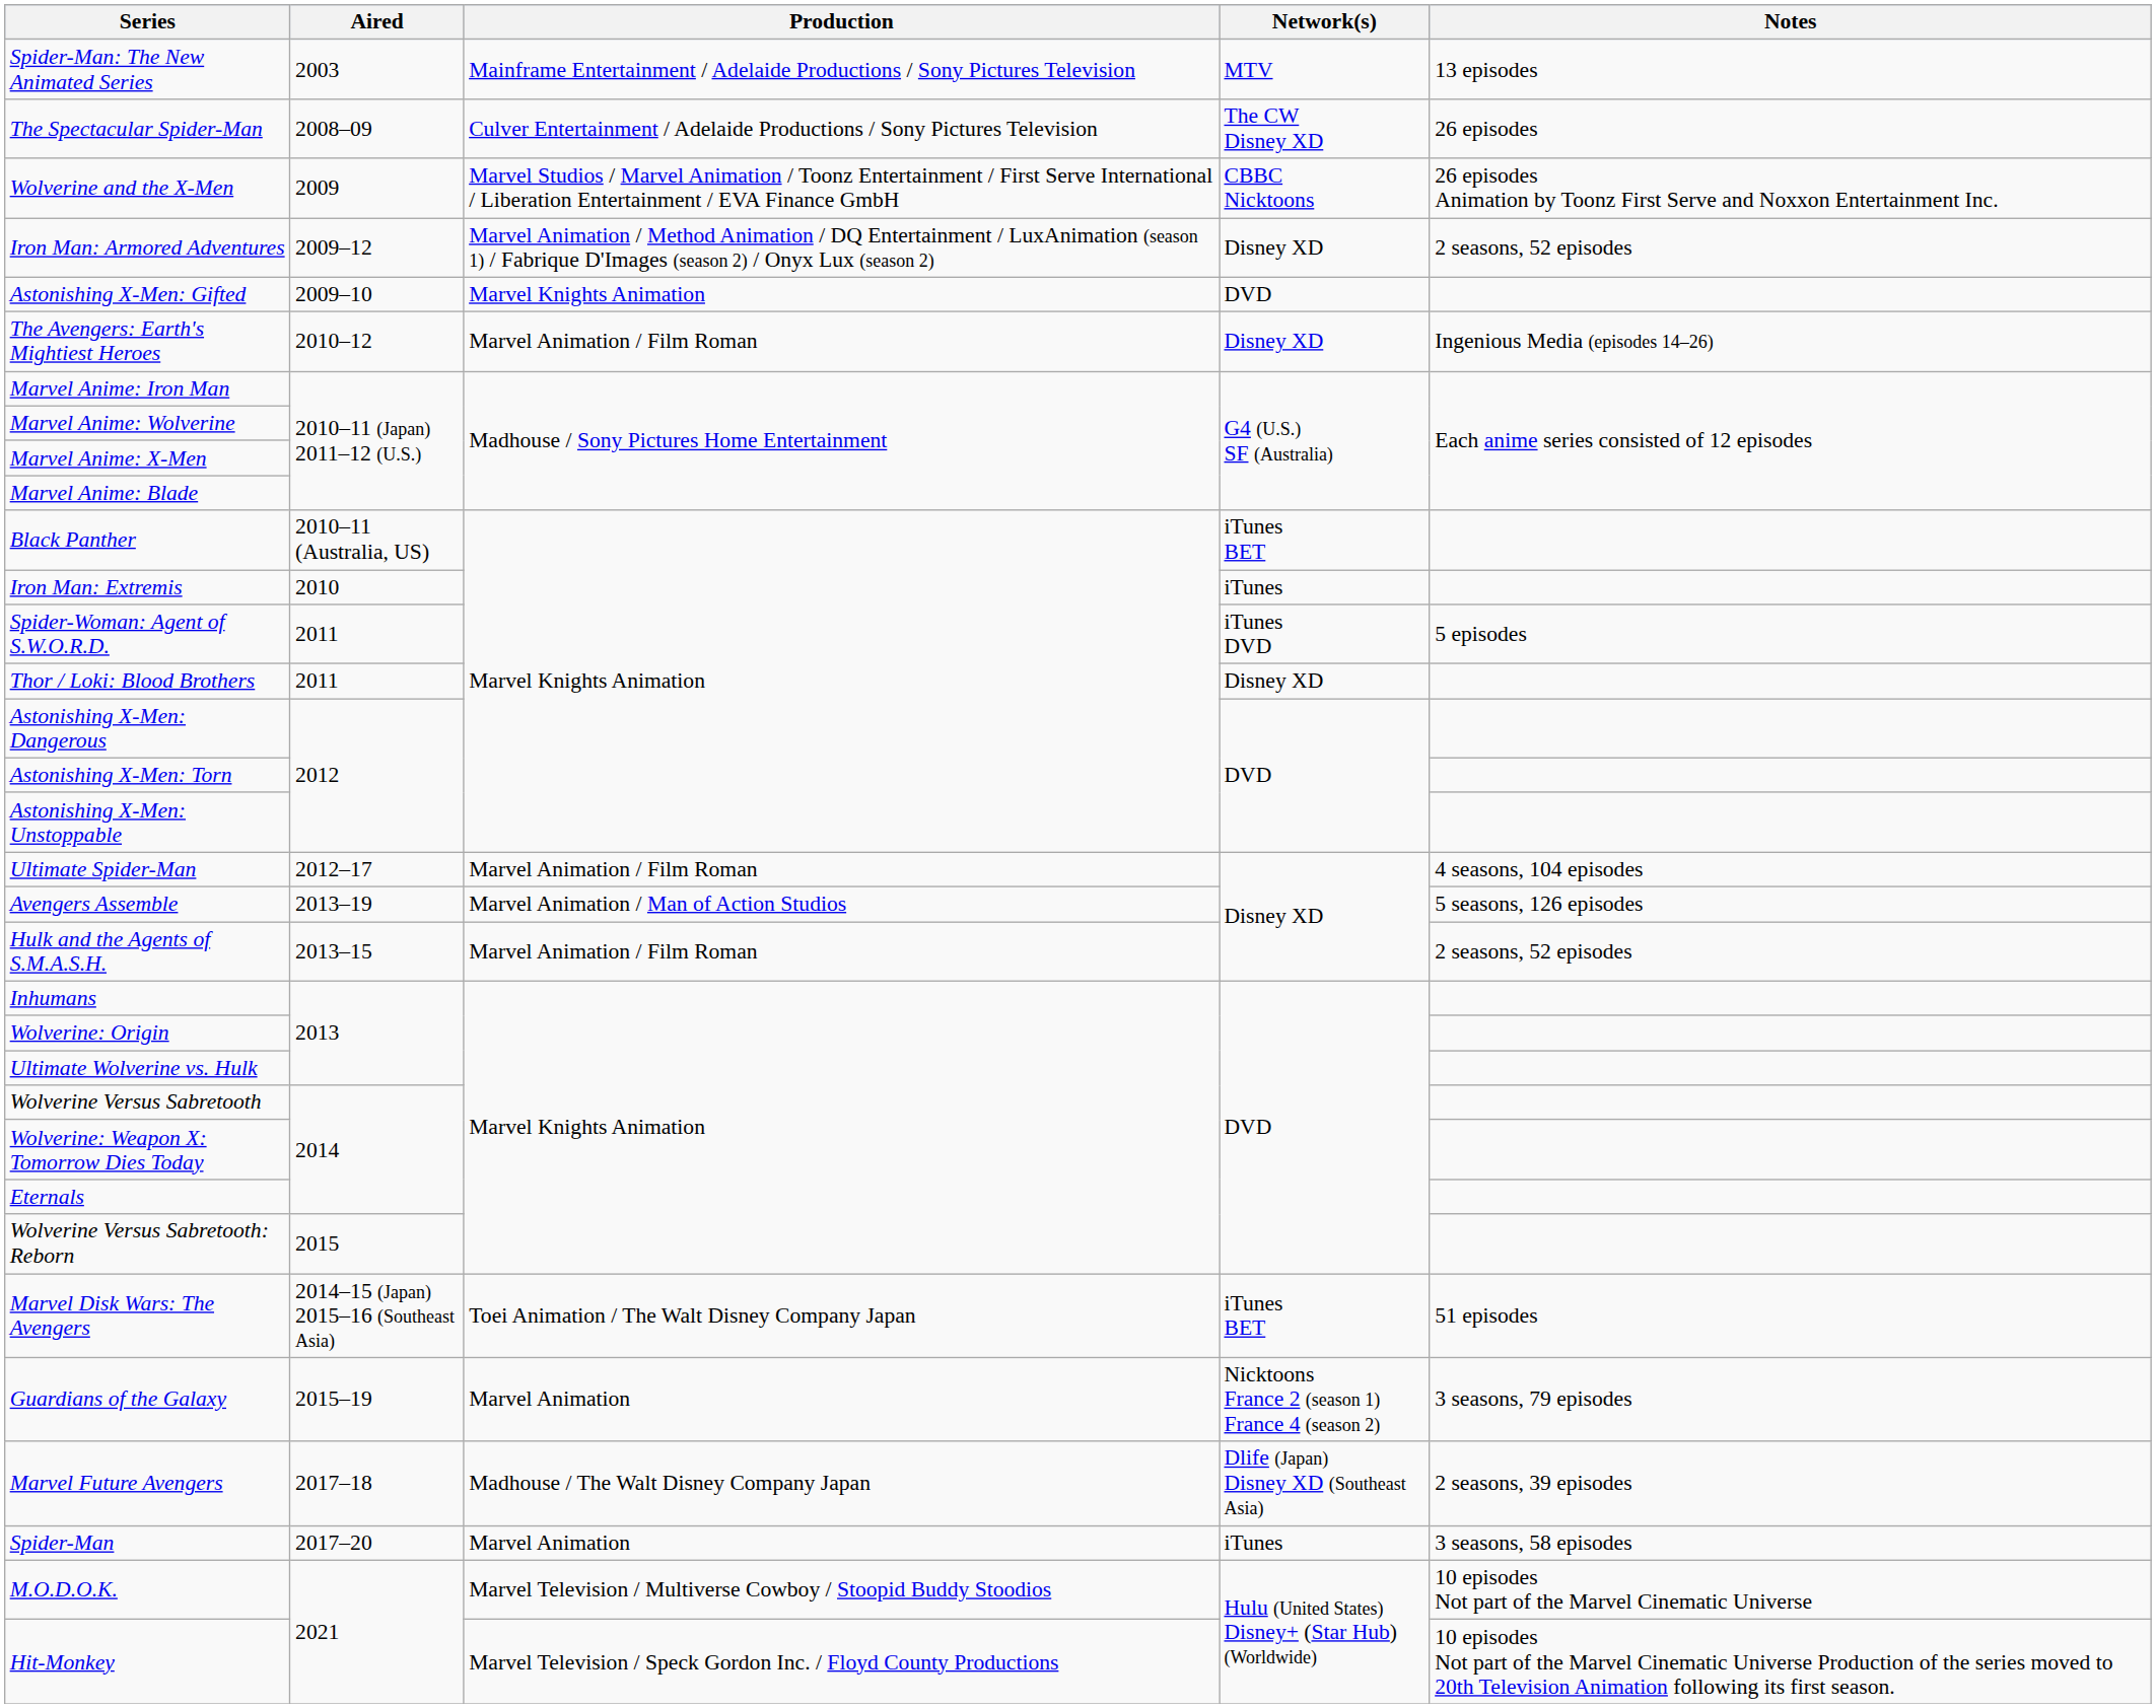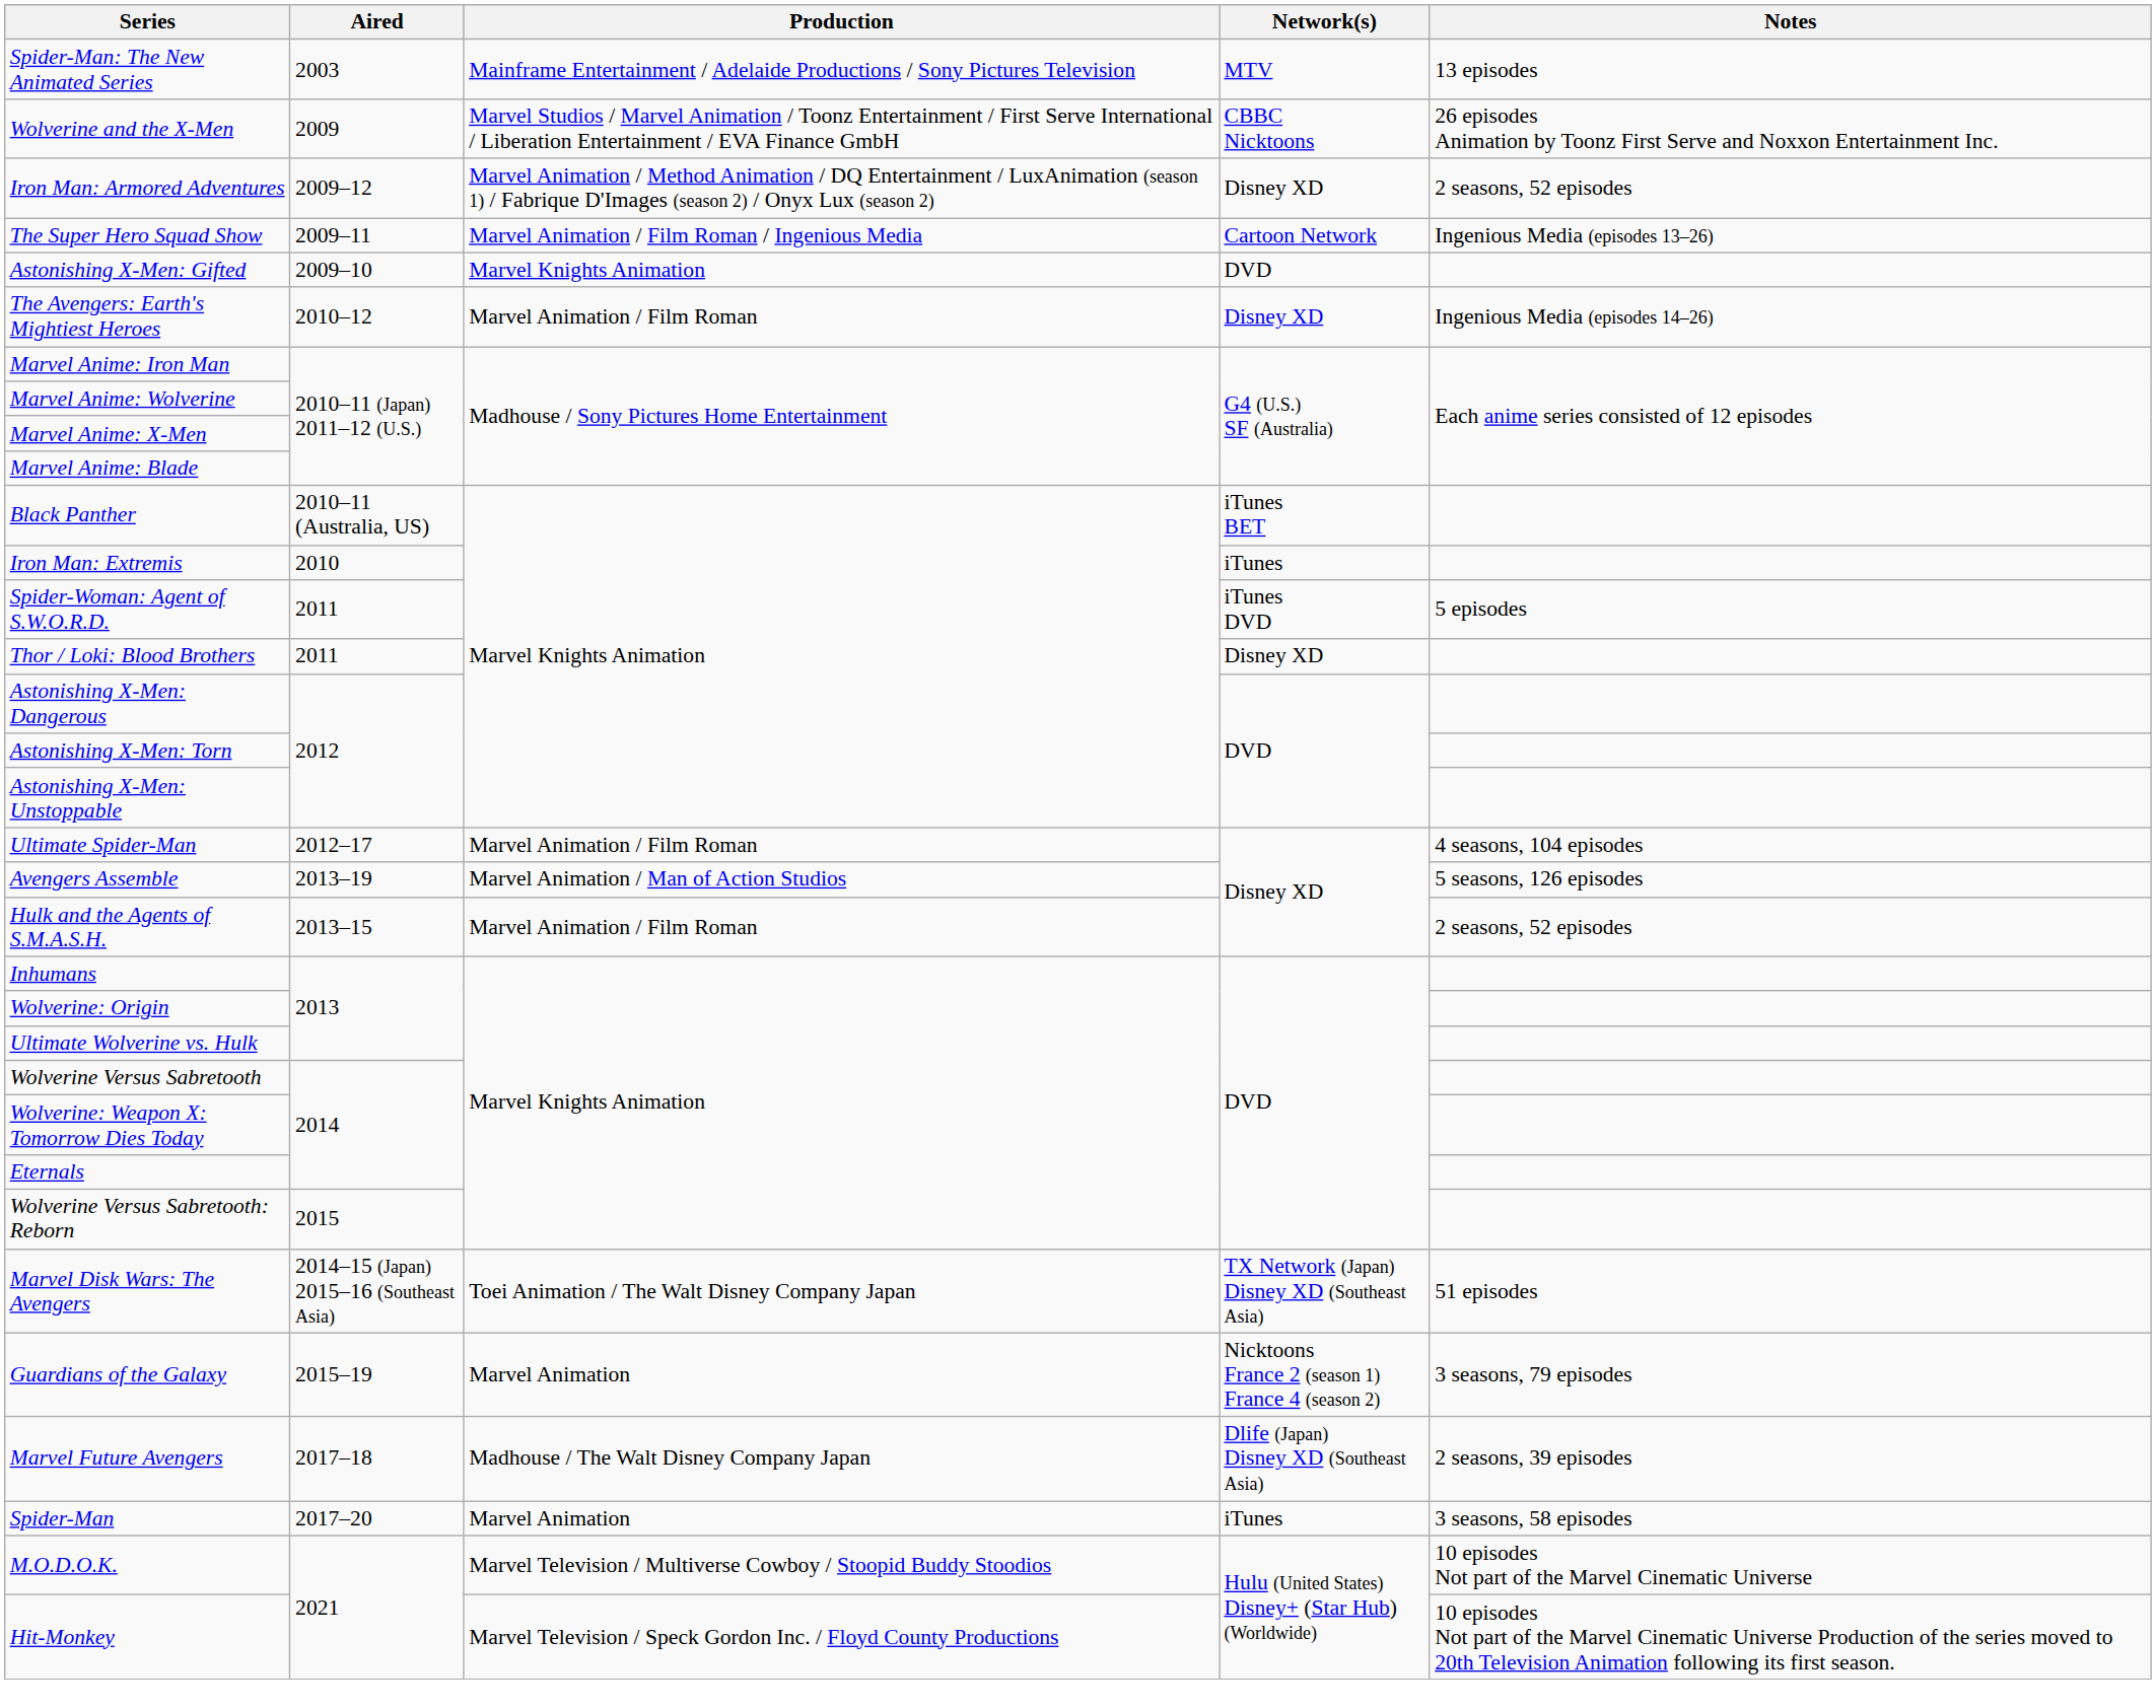 <table class="wikitable">
 <tr style="background:#b0c4de; text-align:center;">
 <th>Series</th>
 <th>Aired</th>
 <th>Production</th>
 <th>Network(s)</th>
 <th>Notes</th>
 </tr>
 <tr>
 <td><em><a href='#'>Spider-Man: The New Animated Series</a></em></td>
 <td>2003</td>
 <td><a href='#'>Mainframe Entertainment</a> / <a href='#'>Adelaide Productions</a> / <a href='#'>Sony Pictures Television</a></td>
 <td><a href='#'>MTV</a></td>
 <td>13 episodes</td>
 </tr>
 <tr>
-<td><em><a href='#'>The Spectacular Spider-Man</a></em></td>
-<td>2008–09</td>
-<td><a href='#'>Culver Entertainment</a> / Adelaide Productions / Sony Pictures Television</td>
-<td><a href='#'>The CW</a><br><a href='#'>Disney XD</a></td>
-<td>26 episodes</td>
-</tr>
-<tr>
 <td><em><a href='#'>Wolverine and the X-Men</a></em></td>
 <td>2009</td>
 <td><a href='#'>Marvel Studios</a> / <a href='#'>Marvel Animation</a> / Toonz Entertainment / First Serve International / Liberation Entertainment / EVA Finance GmbH</td>
 <td><a href='#'>CBBC</a><br><a href='#'>Nicktoons</a></td>
 <td>26 episodes<br>Animation by Toonz First Serve and Noxxon Entertainment Inc.</td>
 </tr>
 <tr>
 <td><em><a href='#'>Iron Man: Armored Adventures</a></em></td>
 <td>2009–12</td>
 <td><a href='#'>Marvel Animation</a> / <a href='#'>Method Animation</a> / DQ Entertainment / LuxAnimation <small>(season 1)</small> / Fabrique D'Images <small>(season 2)</small> / Onyx Lux <small>(season 2)</small></td>
 <td>Disney XD</td>
 <td>2 seasons, 52 episodes</td>
+</tr>
+<tr>
+<td><em><a href='#'>The Super Hero Squad Show</a></em></td>
+<td>2009–11</td>
+<td><a href='#'>Marvel Animation</a> / <a href='#'>Film Roman</a> / <a href='#'>Ingenious Media</a></td>
+<td><a href='#'>Cartoon Network</a></td>
+<td>Ingenious Media <small>(episodes 13–26)</small></td>
 </tr>
 <tr>
 <td><em><a href='#'>Astonishing X-Men: Gifted</a></em></td>
 <td>2009–10</td>
 <td><a href='#'>Marvel Knights Animation</a></td>
 <td>DVD</td>
 <td></td>
 </tr>
 <tr>
 <td><em><a href='#'>The Avengers: Earth's Mightiest Heroes</a></em></td>
 <td>2010–12</td>
 <td>Marvel Animation / Film Roman</td>
 <td><a href='#'>Disney XD</a></td>
 <td>Ingenious Media <small>(episodes 14–26)</small></td>
 </tr>
 <tr>
 <td><em><a href='#'>Marvel Anime: Iron Man</a></em></td>
 <td rowspan="4">2010–11 <small>(Japan)</small><br>2011–12 <small>(U.S.)</small></td>
 <td rowspan="4">Madhouse / <a href='#'>Sony Pictures Home Entertainment</a></td>
 <td rowspan="4"><a href='#'>G4</a> <small>(U.S.)</small><br><a href='#'>SF</a> <small>(Australia)</small></td>
 <td rowspan="4">Each <a href='#'>anime</a> series consisted of 12 episodes</td>
 </tr>
 <tr>
 <td><em><a href='#'>Marvel Anime: Wolverine</a></em></td>
 </tr>
 <tr>
 <td><em><a href='#'>Marvel Anime: X-Men</a></em></td>
 </tr>
 <tr>
 <td><em><a href='#'>Marvel Anime: Blade</a></em></td>
 </tr>
 <tr>
 <td><em><a href='#'>Black Panther</a></em></td>
 <td>2010–11 (Australia, US)</td>
 <td rowspan="7">Marvel Knights Animation</td>
 <td>iTunes<br><a href='#'>BET</a></td>
 <td></td>
 </tr>
 <tr>
 <td><em><a href='#'>Iron Man: Extremis</a></em></td>
 <td>2010</td>
 <td>iTunes</td>
 <td></td>
 </tr>
 <tr>
 <td><em><a href='#'>Spider-Woman: Agent of S.W.O.R.D.</a></em></td>
 <td>2011</td>
 <td>iTunes<br>DVD</td>
 <td>5 episodes</td>
 </tr>
 <tr>
 <td><em><a href='#'>Thor / Loki: Blood Brothers</a></em></td>
 <td>2011</td>
 <td>Disney XD</td>
 <td></td>
 </tr>
 <tr>
 <td><em><a href='#'>Astonishing X-Men: Dangerous</a></em></td>
 <td rowspan="3">2012</td>
 <td rowspan="3">DVD</td>
 <td></td>
 </tr>
 <tr>
 <td><em><a href='#'>Astonishing X-Men: Torn</a></em></td>
 <td></td>
 </tr>
 <tr>
 <td><em><a href='#'>Astonishing X-Men: Unstoppable</a></em></td>
 <td></td>
 </tr>
 <tr>
 <td><em><a href='#'>Ultimate Spider-Man</a></em></td>
 <td>2012–17</td>
 <td>Marvel Animation / Film Roman</td>
 <td rowspan="3">Disney XD</td>
 <td>4 seasons, 104 episodes</td>
 </tr>
 <tr>
 <td><em><a href='#'>Avengers Assemble</a></em></td>
 <td>2013–19</td>
 <td>Marvel Animation / <a href='#'>Man of Action Studios</a></td>
 <td>5 seasons, 126 episodes</td>
 </tr>
 <tr>
 <td><em><a href='#'>Hulk and the Agents of S.M.A.S.H.</a></em></td>
 <td>2013–15</td>
 <td>Marvel Animation / Film Roman</td>
 <td>2 seasons, 52 episodes</td>
 </tr>
 <tr>
 <td><em><a href='#'>Inhumans</a></em></td>
 <td rowspan="3">2013</td>
 <td rowspan="7">Marvel Knights Animation</td>
 <td rowspan="7">DVD</td>
 <td></td>
 </tr>
 <tr>
 <td><em><a href='#'>Wolverine: Origin</a></em></td>
 <td></td>
 </tr>
 <tr>
 <td><em><a href='#'>Ultimate Wolverine vs. Hulk</a></em></td>
 <td></td>
 </tr>
 <tr>
 <td><em>Wolverine Versus Sabretooth</em></td>
 <td rowspan="3">2014</td>
 <td></td>
 </tr>
 <tr>
 <td><em><a href='#'>Wolverine: Weapon X: Tomorrow Dies Today</a></em></td>
 <td></td>
 </tr>
 <tr>
 <td><em><a href='#'>Eternals</a></em></td>
 <td></td>
 </tr>
 <tr>
 <td><em>Wolverine Versus Sabretooth: Reborn</em></td>
 <td>2015</td>
 <td></td>
 </tr>
 <tr>
 <td><em><a href='#'>Marvel Disk Wars: The Avengers</a></em></td>
 <td>2014–15 <small>(Japan)</small><br>2015–16 <small>(Southeast Asia)</small></td>
 <td>Toei Animation / The Walt Disney Company Japan</td>
-<td>iTunes<br><a href='#'>BET</a></td>
+<td><a href='#'>TX Network</a> <small>(Japan)</small><br><a href='#'>Disney XD</a> <small>(Southeast Asia)</small></td>
 <td>51 episodes</td>
 </tr>
 <tr>
 <td><em><a href='#'>Guardians of the Galaxy</a></em></td>
 <td>2015–19</td>
 <td>Marvel Animation</td>
 <td>Nicktoons<br><a href='#'>France 2</a> <small>(season 1)</small><br><a href='#'>France 4</a> <small>(season 2)</small></td>
 <td>3 seasons, 79 episodes</td>
 </tr>
 <tr>
 <td><em><a href='#'>Marvel Future Avengers</a></em></td>
 <td>2017–18</td>
 <td>Madhouse / The Walt Disney Company Japan</td>
 <td><a href='#'>Dlife</a> <small>(Japan)</small><br><a href='#'>Disney XD</a> <small>(Southeast Asia)</small></td>
 <td>2 seasons, 39 episodes</td>
 </tr>
 <tr>
 <td><em><a href='#'>Spider-Man</a></em></td>
 <td>2017–20</td>
 <td>Marvel Animation</td>
 <td>iTunes</td>
 <td>3 seasons, 58 episodes</td>
 </tr>
 <tr>
 <td><em><a href='#'>M.O.D.O.K.</a></em></td>
 <td rowspan="2">2021</td>
 <td>Marvel Television / Multiverse Cowboy / <a href='#'>Stoopid Buddy Stoodios</a></td>
 <td rowspan="2"><a href='#'>Hulu</a> <small>(United States)</small><br><a href='#'>Disney+</a> (<a href='#'>Star Hub</a>) <small>(Worldwide)</small></td>
 <td>10 episodes<br>Not part of the Marvel Cinematic Universe</td>
 </tr>
 <tr>
 <td><em><a href='#'>Hit-Monkey</a></em></td>
 <td>Marvel Television / Speck Gordon Inc. / <a href='#'>Floyd County Productions</a></td>
 <td>10 episodes<br>Not part of the Marvel Cinematic Universe Production of the series moved to <a href='#'>20th Television Animation</a> following its first season.</td>
 </tr>
 </table>
